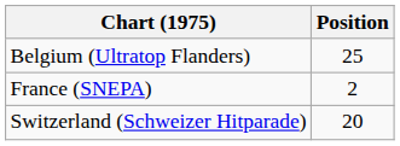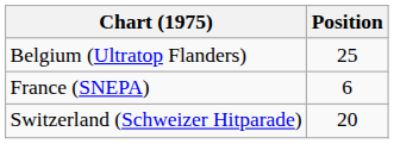 <table class="wikitable sortable">
 <tr>
 <th>Chart (1975)</th>
 <th>Position</th>
 </tr>
 <tr>
 <td>Belgium (<a href='#'>Ultratop</a> Flanders)</td>
 <td align="center">25</td>
 </tr>
 <tr>
 <td>France (<a href='#'>SNEPA</a>)</td>
-<td align="center">2</td>
+<td align="center">6</td>
 </tr>
 <tr>
 <td>Switzerland (<a href='#'>Schweizer Hitparade</a>)</td>
 <td align="center">20</td>
 </tr>
 </table>
